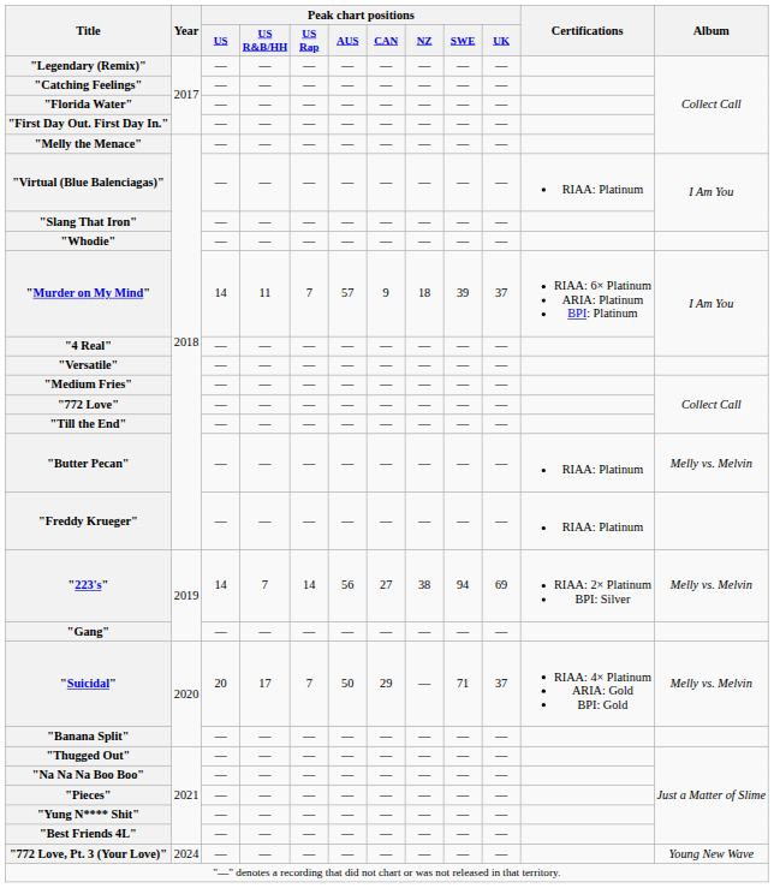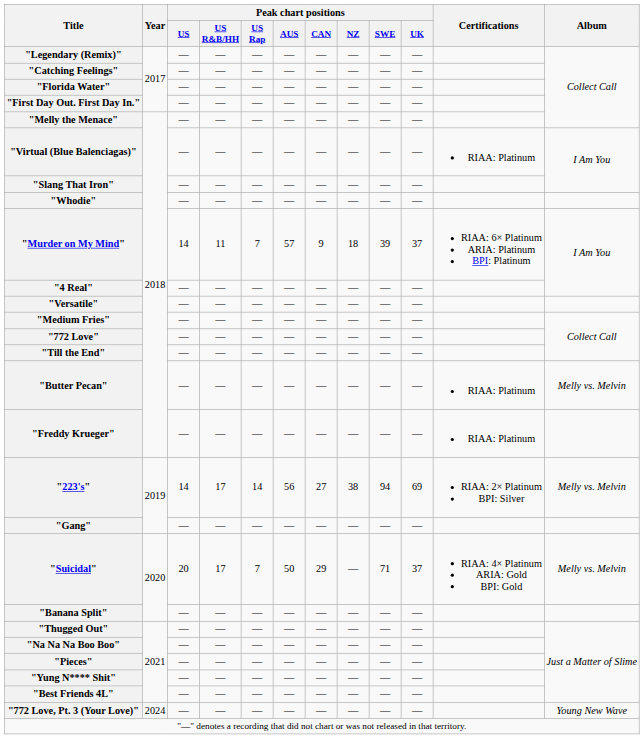 <table class="wikitable plainrowheaders" style="text-align:center;">
 <tr>
 <th scope="col" rowspan="2">Title</th>
 <th scope="col" rowspan="2">Year</th>
 <th scope="col" colspan="8">Peak chart positions</th>
 <th scope="col" rowspan="2">Certifications</th>
 <th scope="col" rowspan="2">Album</th>
 </tr>
 <tr>
 <th scope="col" style="width:3em;font-size:90%;"><a href='#'>US</a><br></th>
 <th scope="col" style="width:3em;font-size:90%;"><a href='#'>US R&B/HH</a><br></th>
 <th scope="col" style="width:3em;font-size:90%;"><a href='#'>US<br>Rap</a><br></th>
 <th scope="col" style="width:3em;font-size:90%;"><a href='#'>AUS</a><br></th>
 <th scope="col" style="width:3em;font-size:90%;"><a href='#'>CAN</a><br></th>
 <th scope="col" style="width:3em;font-size:90%;"><a href='#'>NZ</a><br></th>
 <th scope="col" style="width:3em;font-size:90%;"><a href='#'>SWE</a><br></th>
 <th scope="col" style="width:3em;font-size:90%;"><a href='#'>UK</a><br></th>
 </tr>
 <tr>
 <th scope="row">"Legendary (Remix)"<br></th>
 <td rowspan="4">2017</td>
 <td>—</td>
 <td>—</td>
 <td>—</td>
 <td>—</td>
 <td>—</td>
 <td>—</td>
 <td>—</td>
 <td>—</td>
 <td></td>
 <td rowspan="5"><em>Collect Call</em></td>
 </tr>
 <tr>
 <th scope="row">"Catching Feelings"</th>
 <td>—</td>
 <td>—</td>
 <td>—</td>
 <td>—</td>
 <td>—</td>
 <td>—</td>
 <td>—</td>
 <td>—</td>
 <td></td>
 </tr>
 <tr>
 <th scope="row">"Florida Water"<br></th>
 <td>—</td>
 <td>—</td>
 <td>—</td>
 <td>—</td>
 <td>—</td>
 <td>—</td>
 <td>—</td>
 <td>—</td>
 <td></td>
 </tr>
 <tr>
 <th scope="row">"First Day Out. First Day In."</th>
 <td>—</td>
 <td>—</td>
 <td>—</td>
 <td>—</td>
 <td>—</td>
 <td>—</td>
 <td>—</td>
 <td>—</td>
 <td></td>
 </tr>
 <tr>
 <th scope="row">"Melly the Menace"</th>
 <td rowspan="12">2018</td>
 <td>—</td>
 <td>—</td>
 <td>—</td>
 <td>—</td>
 <td>—</td>
 <td>—</td>
 <td>—</td>
 <td>—</td>
 <td></td>
 </tr>
 <tr>
 <th scope="row">"Virtual (Blue Balenciagas)"</th>
 <td>—</td>
 <td>—</td>
 <td>—</td>
 <td>—</td>
 <td>—</td>
 <td>—</td>
 <td>—</td>
 <td>—</td>
 <td><br><ul><li>RIAA: Platinum</li></ul></td>
 <td rowspan="2"><em>I Am You</em></td>
 </tr>
 <tr>
 <th scope="row">"Slang That Iron"</th>
 <td>—</td>
 <td>—</td>
 <td>—</td>
 <td>—</td>
 <td>—</td>
 <td>—</td>
 <td>—</td>
 <td>—</td>
 <td></td>
 </tr>
 <tr>
 <th scope="row">"Whodie"</th>
 <td>—</td>
 <td>—</td>
 <td>—</td>
 <td>—</td>
 <td>—</td>
 <td>—</td>
 <td>—</td>
 <td>—</td>
 <td></td>
 <td></td>
 </tr>
 <tr>
 <th scope="row">"<a href='#'>Murder on My Mind</a>"</th>
 <td>14</td>
 <td>11</td>
 <td>7</td>
 <td>57</td>
 <td>9</td>
 <td>18</td>
 <td>39</td>
 <td>37</td>
 <td><br><ul><li>RIAA: 6× Platinum</li><li>ARIA: Platinum</li><li><a href='#'>BPI</a>: Platinum</li></ul></td>
 <td rowspan="2"><em>I Am You</em></td>
 </tr>
 <tr>
 <th scope="row">"4 Real"</th>
 <td>—</td>
 <td>—</td>
 <td>—</td>
 <td>—</td>
 <td>—</td>
 <td>—</td>
 <td>—</td>
 <td>—</td>
 <td></td>
 </tr>
 <tr>
 <th scope="row">"Versatile"</th>
 <td>—</td>
 <td>—</td>
 <td>—</td>
 <td>—</td>
 <td>—</td>
 <td>—</td>
 <td>—</td>
 <td>—</td>
 <td></td>
 <td></td>
 </tr>
 <tr>
 <th scope="row">"Medium Fries"</th>
 <td>—</td>
 <td>—</td>
 <td>—</td>
 <td>—</td>
 <td>—</td>
 <td>—</td>
 <td>—</td>
 <td>—</td>
 <td></td>
 <td rowspan="3"><em>Collect Call</em></td>
 </tr>
 <tr>
 <th scope="row">"772 Love"</th>
 <td>—</td>
 <td>—</td>
 <td>—</td>
 <td>—</td>
 <td>—</td>
 <td>—</td>
 <td>—</td>
 <td>—</td>
 <td></td>
 </tr>
 <tr>
 <th scope="row">"Till the End"<br></th>
 <td>—</td>
 <td>—</td>
 <td>—</td>
 <td>—</td>
 <td>—</td>
 <td>—</td>
 <td>—</td>
 <td>—</td>
 <td></td>
 </tr>
 <tr>
 <th scope="row">"Butter Pecan"</th>
 <td>—</td>
 <td>—</td>
 <td>—</td>
 <td>—</td>
 <td>—</td>
 <td>—</td>
 <td>—</td>
 <td>—</td>
 <td><br><ul><li>RIAA: Platinum</li></ul></td>
 <td><em>Melly vs. Melvin</em></td>
 </tr>
 <tr>
 <th scope="row">"Freddy Krueger"<br></th>
 <td>—</td>
 <td>—</td>
 <td>—</td>
 <td>—</td>
 <td>—</td>
 <td>—</td>
 <td>—</td>
 <td>—</td>
 <td><br><ul><li>RIAA: Platinum</li></ul></td>
 <td></td>
 </tr>
 <tr>
 <th scope="row">"<a href='#'>223's</a>"<br></th>
 <td rowspan="2">2019</td>
 <td>14</td>
-<td>7</td>
+<td>17</td>
 <td>14</td>
 <td>56</td>
 <td>27</td>
 <td>38<br></td>
 <td>94<br></td>
 <td>69</td>
 <td><br><ul><li>RIAA: 2× Platinum</li><li>BPI: Silver</li></ul></td>
 <td><em>Melly vs. Melvin</em></td>
 </tr>
 <tr>
 <th scope="row">"Gang"</th>
 <td>—</td>
 <td>—</td>
 <td>—</td>
 <td>—</td>
 <td>—</td>
 <td>—</td>
 <td>—</td>
 <td>—</td>
 <td></td>
 <td></td>
 </tr>
 <tr>
 <th scope="row">"<a href='#'>Suicidal</a>"<br></th>
 <td rowspan="2">2020</td>
 <td>20</td>
 <td>17</td>
 <td>7</td>
 <td>50</td>
 <td>29</td>
 <td>—</td>
 <td>71</td>
 <td>37</td>
 <td><br><ul><li>RIAA: 4× Platinum</li><li>ARIA: Gold</li><li>BPI: Gold</li></ul></td>
 <td><em>Melly vs. Melvin</em></td>
 </tr>
 <tr>
 <th scope="row">"Banana Split"<br></th>
 <td>—</td>
 <td>—</td>
 <td>—</td>
 <td>—</td>
 <td>—</td>
 <td>—</td>
 <td>—</td>
 <td>—</td>
 <td></td>
 <td></td>
 </tr>
 <tr>
 <th scope="row">"Thugged Out"<br></th>
 <td rowspan="5">2021</td>
 <td>—</td>
 <td>—</td>
 <td>—</td>
 <td>—</td>
 <td>—</td>
 <td>—</td>
 <td>—</td>
 <td>—</td>
 <td></td>
 <td rowspan="5"><em>Just a Matter of Slime</em></td>
 </tr>
 <tr>
 <th scope="row">"Na Na Na Boo Boo"</th>
 <td>—</td>
 <td>—</td>
 <td>—</td>
 <td>—</td>
 <td>—</td>
 <td>—</td>
 <td>—</td>
 <td>—</td>
 <td></td>
 </tr>
 <tr>
 <th scope="row">"Pieces"<br></th>
 <td>—</td>
 <td>—</td>
 <td>—</td>
 <td>—</td>
 <td>—</td>
 <td>—</td>
 <td>—</td>
 <td>—</td>
 <td></td>
 </tr>
 <tr>
 <th scope="row">"Yung N**** Shit"<br></th>
 <td>—</td>
 <td>—</td>
 <td>—</td>
 <td>—</td>
 <td>—</td>
 <td>—</td>
 <td>—</td>
 <td>—</td>
 <td></td>
 </tr>
 <tr>
 <th scope="row">"Best Friends 4L"<br></th>
 <td>—</td>
 <td>—</td>
 <td>—</td>
 <td>—</td>
 <td>—</td>
 <td>—</td>
 <td>—</td>
 <td>—</td>
 <td></td>
 </tr>
 <tr>
 <th scope="row">"772 Love, Pt. 3 (Your Love)"<br></th>
 <td rowspan="1">2024</td>
 <td>—</td>
 <td>—</td>
 <td>—</td>
 <td>—</td>
 <td>—</td>
 <td>—</td>
 <td>—</td>
 <td>—</td>
 <td></td>
 <td><em>Young New Wave</em></td>
 </tr>
 <tr>
 <td colspan="12" style="font-size:90%">"—" denotes a recording that did not chart or was not released in that territory.</td>
 </tr>
 </table>
